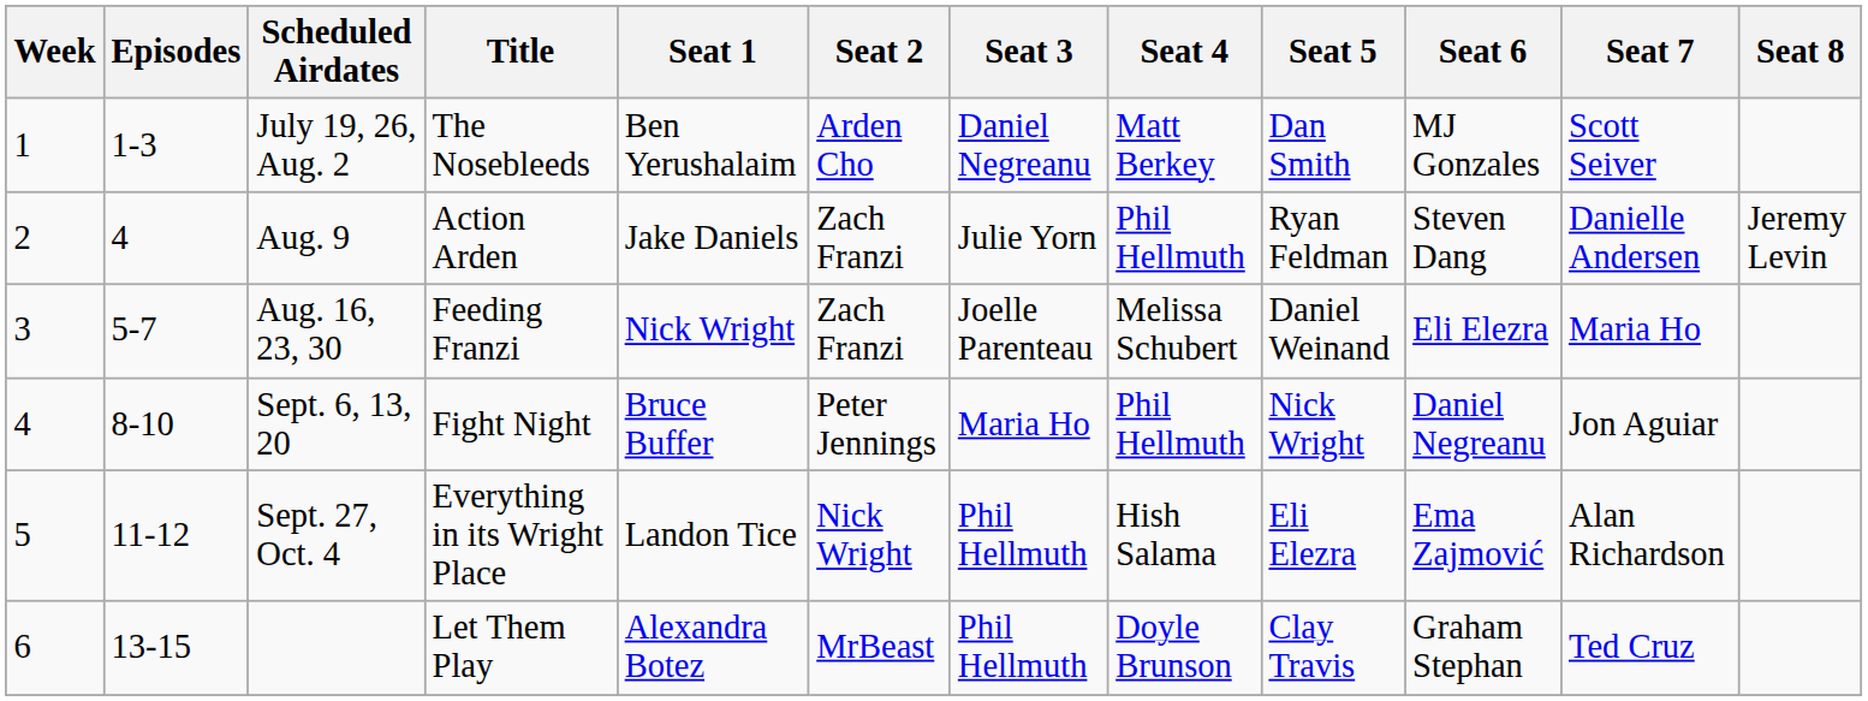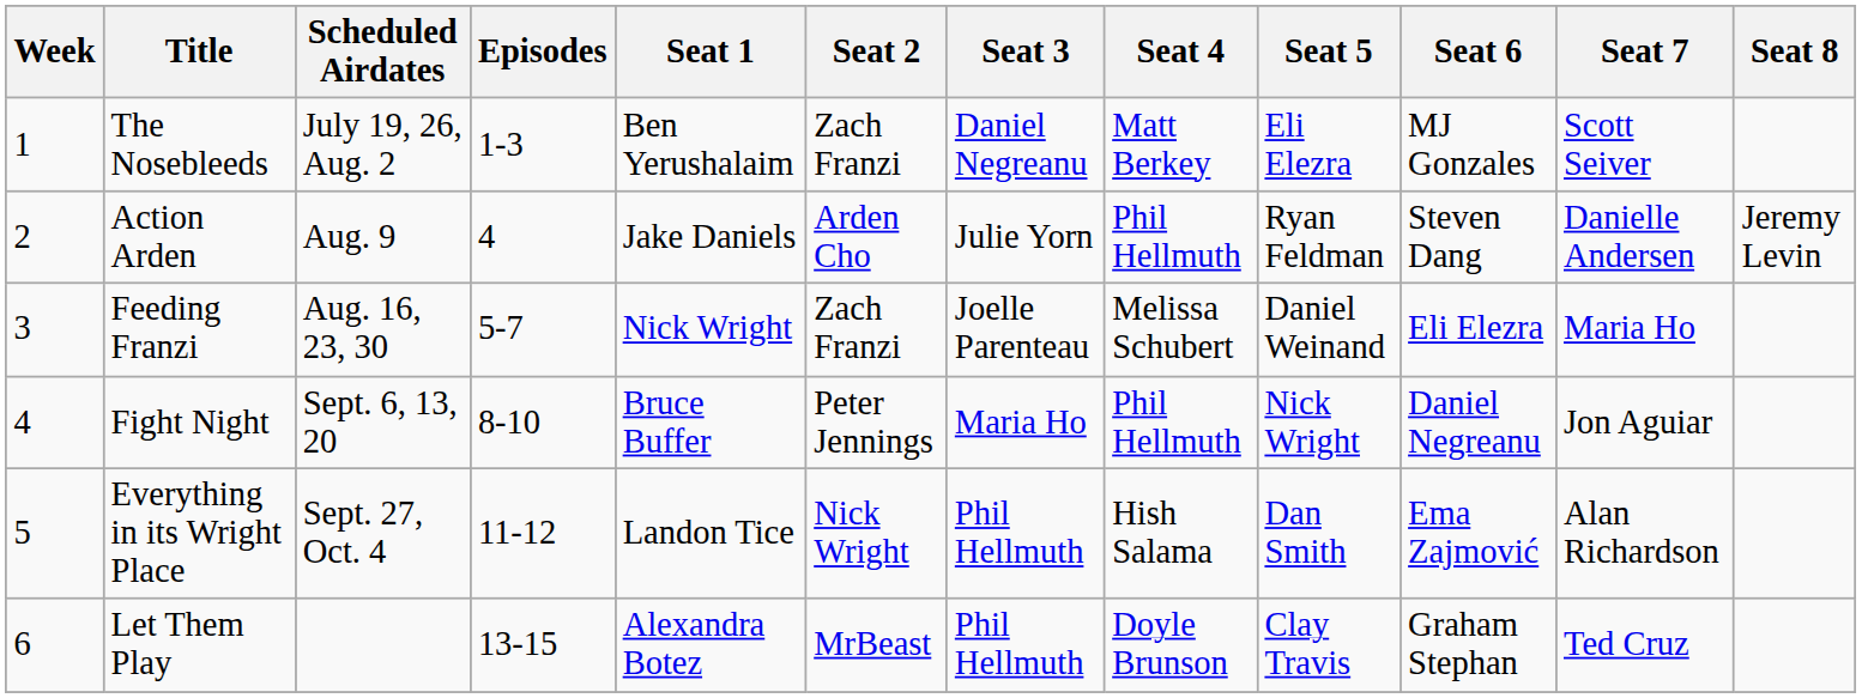 <table class="wikitable" >
 <tr>
 <th>Week</th>
+<th>Title</th>
+<th>Scheduled Airdates</th>
 <th>Episodes</th>
-<th>Scheduled Airdates</th>
-<th>Title</th>
 <th>Seat 1</th>
 <th>Seat 2</th>
 <th>Seat 3</th>
 <th>Seat 4</th>
 <th>Seat 5</th>
 <th>Seat 6</th>
 <th>Seat 7</th>
 <th>Seat 8</th>
 </tr>
 <tr>
 <td>1</td>
+<td>The Nosebleeds</td>
+<td>July 19, 26, Aug. 2</td>
 <td>1-3</td>
-<td>July 19, 26, Aug. 2</td>
-<td>The Nosebleeds</td>
 <td>Ben Yerushalaim</td>
-<td><a href='#'>Arden Cho</a></td>
+<td>Zach Franzi</td>
 <td><a href='#'>Daniel Negreanu</a></td>
 <td><a href='#'>Matt Berkey</a></td>
-<td><a href='#'>Dan Smith</a></td>
+<td><a href='#'>Eli Elezra</a></td>
 <td>MJ Gonzales</td>
 <td><a href='#'>Scott Seiver</a></td>
 <td></td>
 </tr>
 <tr>
 <td>2</td>
+<td>Action Arden</td>
+<td>Aug. 9</td>
 <td>4</td>
-<td>Aug. 9</td>
-<td>Action Arden</td>
 <td>Jake Daniels</td>
-<td>Zach Franzi</td>
+<td><a href='#'>Arden Cho</a></td>
 <td>Julie Yorn</td>
 <td><a href='#'>Phil Hellmuth</a></td>
 <td>Ryan Feldman</td>
 <td>Steven Dang</td>
 <td><a href='#'>Danielle Andersen</a></td>
 <td>Jeremy Levin</td>
 </tr>
 <tr>
 <td>3</td>
+<td>Feeding Franzi</td>
+<td>Aug. 16, 23, 30</td>
 <td>5-7</td>
-<td>Aug. 16, 23, 30</td>
-<td>Feeding Franzi</td>
 <td><a href='#'>Nick Wright</a></td>
 <td>Zach Franzi</td>
 <td>Joelle Parenteau</td>
 <td>Melissa Schubert</td>
 <td>Daniel Weinand</td>
 <td><a href='#'>Eli Elezra</a></td>
 <td><a href='#'>Maria Ho</a></td>
 <td></td>
 </tr>
 <tr>
 <td>4</td>
+<td>Fight Night</td>
+<td>Sept. 6, 13, 20</td>
 <td>8-10</td>
-<td>Sept. 6, 13, 20</td>
-<td>Fight Night</td>
 <td><a href='#'>Bruce Buffer</a></td>
 <td>Peter Jennings</td>
 <td><a href='#'>Maria Ho</a></td>
 <td><a href='#'>Phil Hellmuth</a></td>
 <td><a href='#'>Nick Wright</a></td>
 <td><a href='#'>Daniel Negreanu</a></td>
 <td>Jon Aguiar</td>
 <td></td>
 </tr>
 <tr>
 <td>5</td>
+<td>Everything in its Wright Place</td>
+<td>Sept. 27, Oct. 4</td>
 <td>11-12</td>
-<td>Sept. 27, Oct. 4</td>
-<td>Everything in its Wright Place</td>
 <td>Landon Tice</td>
 <td><a href='#'>Nick Wright</a></td>
 <td><a href='#'>Phil Hellmuth</a></td>
 <td>Hish Salama</td>
-<td><a href='#'>Eli Elezra</a></td>
+<td><a href='#'>Dan Smith</a></td>
 <td><a href='#'>Ema Zajmović</a></td>
 <td>Alan Richardson</td>
 <td></td>
 </tr>
 <tr>
 <td>6</td>
+<td>Let Them Play</td>
+<td></td>
 <td>13-15</td>
-<td></td>
-<td>Let Them Play</td>
 <td><a href='#'>Alexandra Botez</a></td>
 <td><a href='#'>MrBeast</a></td>
 <td><a href='#'>Phil Hellmuth</a></td>
 <td><a href='#'>Doyle Brunson</a></td>
 <td><a href='#'>Clay Travis</a></td>
 <td>Graham Stephan</td>
 <td><a href='#'>Ted Cruz</a></td>
 <td></td>
 </tr>
 </table>
